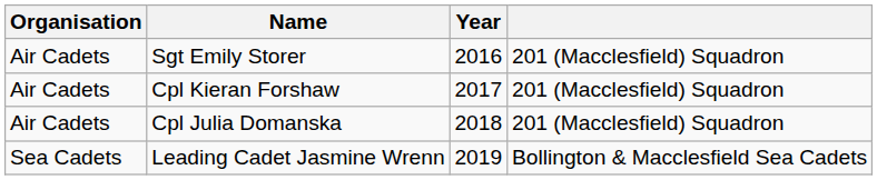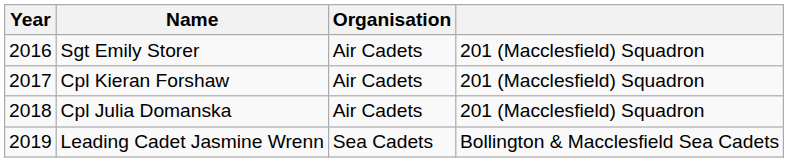 <table class="wikitable">
 <tr>
+<th>Year</th>
+<th>Name</th>
 <th>Organisation</th>
-<th>Name</th>
-<th>Year</th>
 <th></th>
 </tr>
 <tr>
+<td>2016 </td>
+<td>Sgt Emily Storer</td>
 <td>Air Cadets</td>
-<td>Sgt Emily Storer</td>
-<td>2016 </td>
 <td>201 (Macclesfield) Squadron</td>
 </tr>
 <tr>
+<td>2017 </td>
+<td>Cpl Kieran Forshaw</td>
 <td>Air Cadets</td>
-<td>Cpl Kieran Forshaw</td>
-<td>2017 </td>
 <td>201 (Macclesfield) Squadron</td>
 </tr>
 <tr>
+<td>2018 </td>
+<td>Cpl Julia Domanska</td>
 <td>Air Cadets</td>
-<td>Cpl Julia Domanska</td>
-<td>2018 </td>
 <td>201 (Macclesfield) Squadron</td>
 </tr>
 <tr>
+<td>2019 </td>
+<td>Leading Cadet Jasmine Wrenn</td>
 <td>Sea Cadets</td>
-<td>Leading Cadet Jasmine Wrenn</td>
-<td>2019 </td>
 <td>Bollington & Macclesfield Sea Cadets</td>
 </tr>
 </table>
